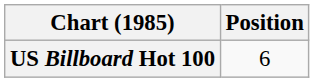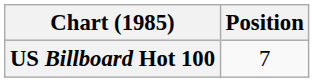 <table class="wikitable plainrowheaders" style="text-align:center">
 <tr>
 <th scope="col">Chart (1985)</th>
 <th scope="col">Position</th>
 </tr>
 <tr>
 <th scope="row">US <em>Billboard</em> Hot 100</th>
-<td>6</td>
+<td>7</td>
 </tr>
 </table>
